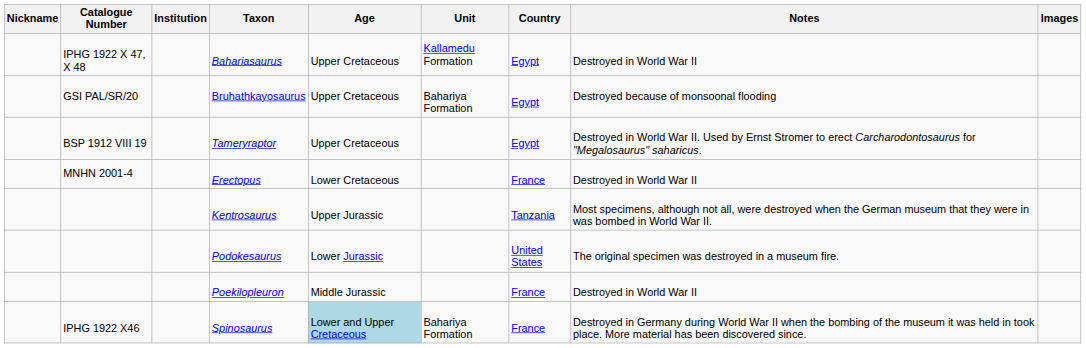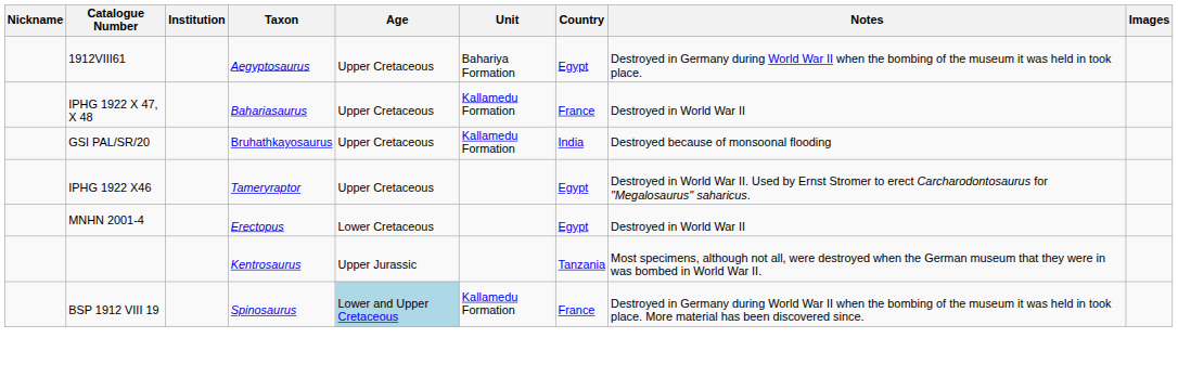 <table class="wikitable sortable" align="center" width="100%">
 <tr>
 <th>Nickname</th>
 <th>Catalogue Number</th>
 <th>Institution</th>
 <th>Taxon</th>
 <th>Age</th>
 <th>Unit</th>
 <th>Country</th>
 <th>Notes</th>
 <th>Images</th>
 </tr>
 <tr>
 <td></td>
+<td>1912VIII61</td>
+<td></td>
+<td><br><em><a href='#'>Aegyptosaurus</a></em></td>
+<td><br>Upper Cretaceous</td>
+<td><br>Bahariya Formation</td>
+<td><br><a href='#'>Egypt</a></td>
+<td><br>Destroyed in Germany during <a href='#'>World War II</a> when the bombing of the museum it was held in took place.</td>
+<td></td>
+</tr>
+<tr>
+<td></td>
 <td><br>IPHG 1922 X 47, X 48</td>
 <td></td>
 <td><br><em><a href='#'>Bahariasaurus</a></em></td>
 <td><br>Upper Cretaceous</td>
 <td><a href='#'>Kallamedu</a> Formation</td>
-<td><br><a href='#'>Egypt</a></td>
+<td><br><a href='#'>France</a></td>
 <td><br>Destroyed in World War II</td>
 <td><br></td>
 </tr>
 <tr>
 <td></td>
 <td>GSI PAL/SR/20</td>
 <td></td>
 <td><a href='#'>Bruhathkayosaurus</a></td>
 <td>Upper Cretaceous</td>
-<td><br>Bahariya Formation</td>
-<td><br><a href='#'>Egypt</a></td>
+<td><a href='#'>Kallamedu</a> Formation</td>
+<td><a href='#'>India</a></td>
 <td>Destroyed because of monsoonal flooding</td>
 <td></td>
 </tr>
 <tr>
 <td></td>
-<td><br>BSP 1912 VIII 19</td>
+<td><br>IPHG 1922 X46</td>
 <td></td>
 <td><br><em><a href='#'>Tameryraptor</a></em></td>
 <td><br>Upper Cretaceous</td>
 <td></td>
 <td><br><a href='#'>Egypt</a></td>
 <td><br>Destroyed in World War II. Used by Ernst Stromer to erect <em>Carcharodontosaurus</em> for <em>"Megalosaurus" saharicus</em>.</td>
 <td><br></td>
 </tr>
 <tr>
 <td></td>
 <td>MNHN 2001-4</td>
 <td></td>
 <td><br><em><a href='#'>Erectopus</a></em></td>
 <td><br>Lower Cretaceous</td>
 <td></td>
-<td><br><a href='#'>France</a></td>
+<td><br><a href='#'>Egypt</a></td>
 <td><br>Destroyed in World War II</td>
 <td><br></td>
 </tr>
 <tr>
 <td></td>
 <td></td>
 <td></td>
 <td><br><em><a href='#'>Kentrosaurus</a></em></td>
 <td><br>Upper Jurassic</td>
 <td></td>
 <td><br><a href='#'>Tanzania</a></td>
 <td><br>Most specimens, although not all, were destroyed when the German museum that they were in was bombed in World War II.</td>
 <td><br></td>
 </tr>
 <tr>
 <td></td>
-<td></td>
-<td></td>
-<td><br><em><a href='#'>Podokesaurus</a></em></td>
-<td><br>Lower <a href='#'>Jurassic</a></td>
-<td></td>
-<td><br><a href='#'>United States</a></td>
-<td><br>The original specimen was destroyed in a museum fire.</td>
-<td><br></td>
-</tr>
-<tr>
-<td></td>
-<td></td>
-<td></td>
-<td><br><em><a href='#'>Poekilopleuron</a></em></td>
-<td><br>Middle Jurassic</td>
-<td></td>
-<td><br><a href='#'>France</a></td>
-<td><br>Destroyed in World War II</td>
-<td><br></td>
-</tr>
-<tr>
-<td></td>
-<td><br>IPHG 1922 X46</td>
+<td><br>BSP 1912 VIII 19</td>
 <td></td>
 <td><br><em><a href='#'>Spinosaurus</a></em></td>
 <td style="background: lightblue;"><br>Lower and Upper <a href='#'>Cretaceous</a></td>
-<td><br>Bahariya Formation</td>
+<td><a href='#'>Kallamedu</a> Formation</td>
 <td><br><a href='#'>France</a></td>
 <td><br>Destroyed in Germany during World War II when the bombing of the museum it was held in took place. More material has been discovered since.</td>
 <td><br></td>
 </tr>
 </table>
